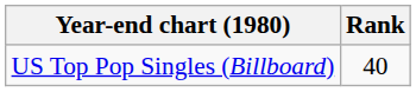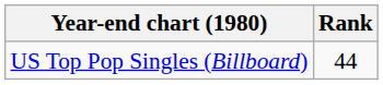 <table class="wikitable sortable">
 <tr>
 <th>Year-end chart (1980)</th>
 <th>Rank</th>
 </tr>
 <tr>
 <td><a href='#'>US Top Pop Singles (<em>Billboard</em>)</a></td>
-<td align="center">40</td>
+<td align="center">44</td>
 </tr>
 </table>
